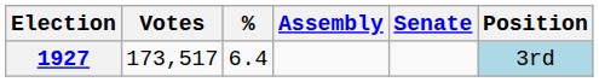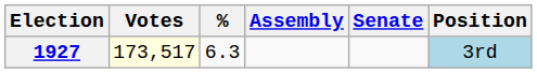 <table class="wikitable" style="text-align:center">
 <tr>
 <th>Election</th>
 <th><strong>Votes</strong></th>
 <th>%</th>
 <th><a href='#'>Assembly</a></th>
 <th><a href='#'>Senate</a></th>
 <th><strong>Position</strong></th>
 </tr>
 <tr>
 <th><a href='#'>1927</a></th>
-<td>173,517</td>
-<td>6.4</td>
+<td style="background: lightyellow;">173,517</td>
+<td>6.3</td>
 <td></td>
 <td></td>
 <td style="background: lightblue;">3rd</td>
 </tr>
 </table>
